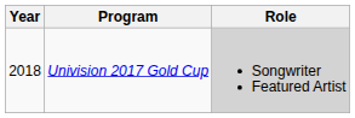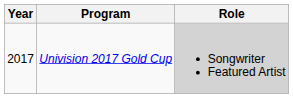 <table class="wikitable unsortable">
 <tr>
 <th>Year</th>
 <th>Program</th>
 <th>Role</th>
 </tr>
 <tr>
-<td>2018</td>
+<td>2017</td>
 <td><em><a href='#'>Univision 2017 Gold Cup</a></em></td>
 <td style="background: lightgrey;"><br><ul><li>Songwriter</li><li>Featured Artist</li></ul></td>
 </tr>
 </table>
